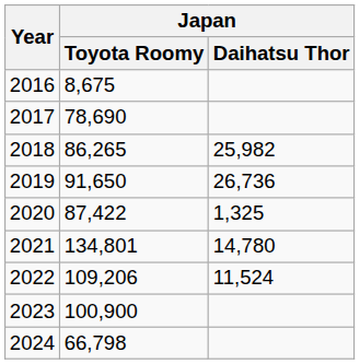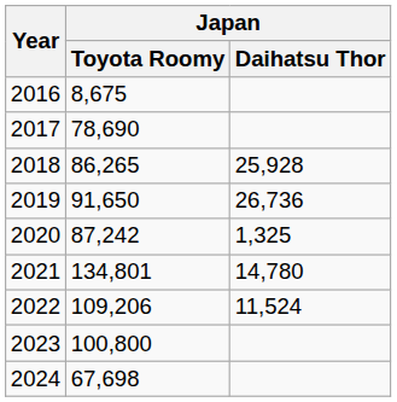 <table class="wikitable">
 <tr>
 <th rowspan="2">Year</th>
 <th colspan="2">Japan</th>
 </tr>
 <tr>
 <th>Toyota Roomy</th>
 <th>Daihatsu Thor</th>
 </tr>
 <tr>
 <td>2016</td>
 <td>8,675</td>
 <td></td>
 </tr>
 <tr>
 <td>2017</td>
 <td>78,690</td>
 <td></td>
 </tr>
 <tr>
 <td>2018</td>
 <td>86,265</td>
-<td>25,982</td>
+<td>25,928</td>
 </tr>
 <tr>
 <td>2019</td>
 <td>91,650</td>
 <td>26,736</td>
 </tr>
 <tr>
 <td>2020</td>
-<td>87,422</td>
+<td>87,242</td>
 <td>1,325</td>
 </tr>
 <tr>
 <td>2021</td>
 <td>134,801</td>
 <td>14,780</td>
 </tr>
 <tr>
 <td>2022</td>
 <td>109,206</td>
 <td>11,524</td>
 </tr>
 <tr>
 <td>2023</td>
-<td>100,900</td>
+<td>100,800</td>
 <td></td>
 </tr>
 <tr>
 <td>2024</td>
-<td>66,798</td>
+<td>67,698</td>
 <td></td>
 </tr>
 </table>
